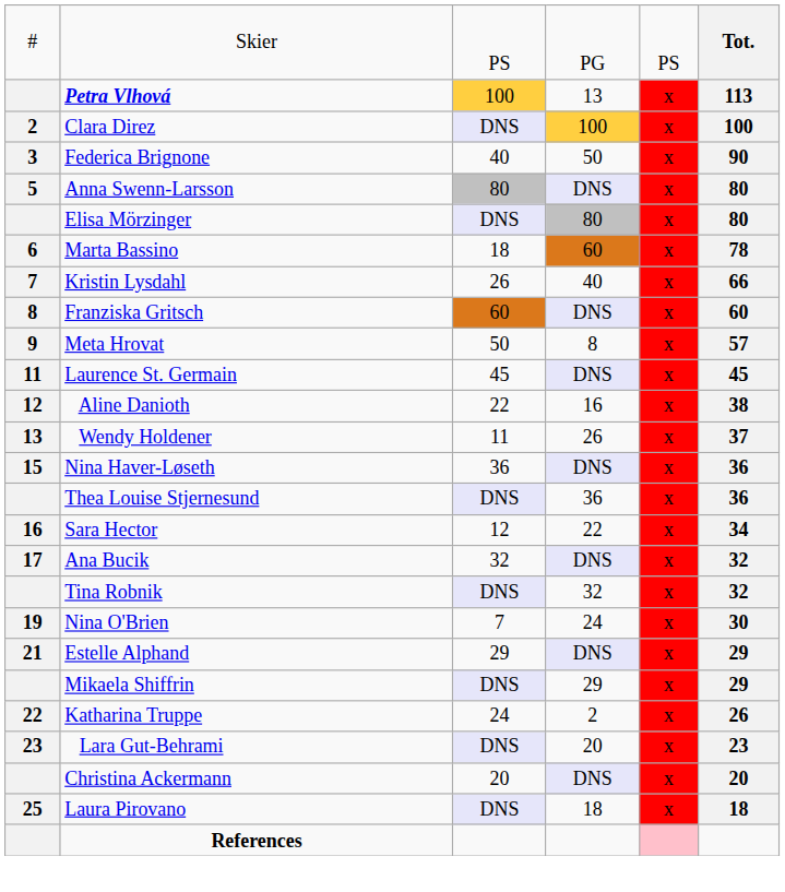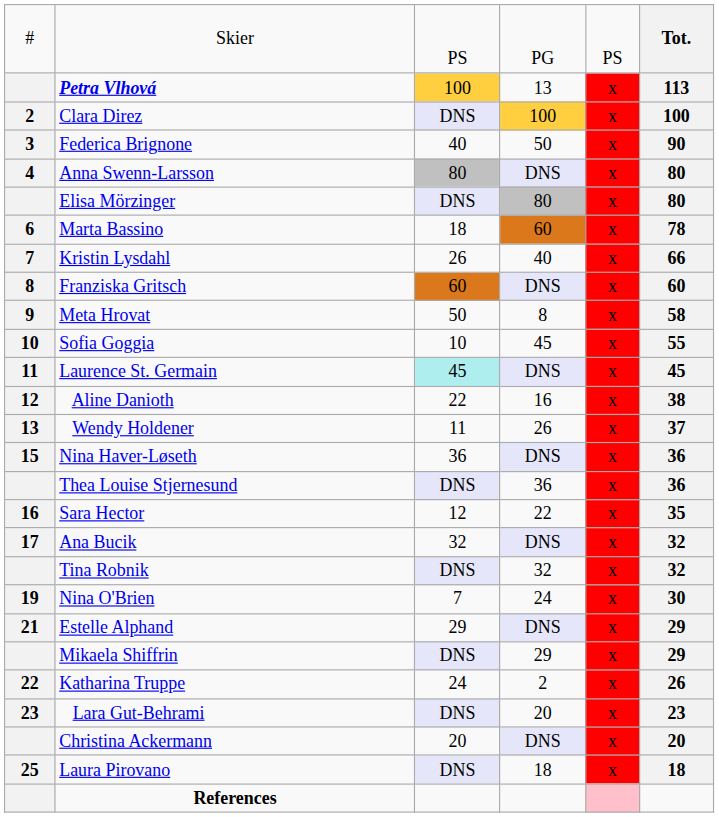 <table class="wikitable" width=40% style="font-size:100%; text-align:center;">
 <tr>
 <td>#</td>
 <td>Skier</td>
 <td><br>   <br>PS</td>
 <td><br> <br>PG</td>
 <td><br> <br>PS</td>
 <th>Tot.</th>
 </tr>
 <tr>
 <th></th>
 <td align=left> <strong><em><a href='#'>Petra Vlhová</a></em></strong></td>
 <td bgcolor=ffcf40>100</td>
 <td>13</td>
 <td bgcolor=red>x</td>
 <th>113</th>
 </tr>
 <tr>
 <th>2</th>
 <td align=left> <a href='#'>Clara Direz</a></td>
 <td bgcolor=lavender>DNS</td>
 <td bgcolor=ffcf40>100</td>
 <td bgcolor=red>x</td>
 <th>100</th>
 </tr>
 <tr>
 <th>3</th>
 <td align=left> <a href='#'>Federica Brignone</a></td>
 <td>40</td>
 <td>50</td>
 <td bgcolor=red>x</td>
 <th>90</th>
 </tr>
 <tr>
-<th>5</th>
+<th>4</th>
 <td align=left> <a href='#'>Anna Swenn-Larsson</a></td>
 <td bgcolor=c0c0c0>80</td>
 <td bgcolor=lavender>DNS</td>
 <td bgcolor=red>x</td>
 <th>80</th>
 </tr>
 <tr>
 <th></th>
 <td align=left> <a href='#'>Elisa Mörzinger</a></td>
 <td bgcolor=lavender>DNS</td>
 <td bgcolor=c0c0c0>80</td>
 <td bgcolor=red>x</td>
 <th>80</th>
 </tr>
 <tr>
 <th>6</th>
 <td align=left> <a href='#'>Marta Bassino</a></td>
 <td>18</td>
 <td bgcolor=db781b>60</td>
 <td bgcolor=red>x</td>
 <th>78</th>
 </tr>
 <tr>
 <th>7</th>
 <td align=left> <a href='#'>Kristin Lysdahl</a></td>
 <td>26</td>
 <td>40</td>
 <td bgcolor=red>x</td>
 <th>66</th>
 </tr>
 <tr>
 <th>8</th>
 <td align=left> <a href='#'>Franziska Gritsch</a></td>
 <td bgcolor=db781b>60</td>
 <td bgcolor=lavender>DNS</td>
 <td bgcolor=red>x</td>
 <th>60</th>
 </tr>
 <tr>
 <th>9</th>
 <td align=left> <a href='#'>Meta Hrovat</a></td>
 <td>50</td>
 <td>8</td>
 <td bgcolor=red>x</td>
-<th>57</th>
+<th>58</th>
+</tr>
+<tr>
+<th>10</th>
+<td align=left> <a href='#'>Sofia Goggia</a></td>
+<td>10</td>
+<td>45</td>
+<td bgcolor=red>x</td>
+<th>55</th>
 </tr>
 <tr>
 <th>11</th>
 <td align=left> <a href='#'>Laurence St. Germain</a></td>
-<td>45</td>
+<td style="background: paleturquoise;">45</td>
 <td bgcolor=lavender>DNS</td>
 <td bgcolor=red>x</td>
 <th>45</th>
 </tr>
 <tr>
 <th>12</th>
 <td align=left>   <a href='#'>Aline Danioth</a></td>
 <td>22</td>
 <td>16</td>
 <td bgcolor=red>x</td>
 <th>38</th>
 </tr>
 <tr>
 <th>13</th>
 <td align=left>   <a href='#'>Wendy Holdener</a></td>
 <td>11</td>
 <td>26</td>
 <td bgcolor=red>x</td>
 <th>37</th>
 </tr>
 <tr>
 <th>15</th>
 <td align=left> <a href='#'>Nina Haver-Løseth</a></td>
 <td>36</td>
 <td bgcolor=lavender>DNS</td>
 <td bgcolor=red>x</td>
 <th>36</th>
 </tr>
 <tr>
 <th></th>
 <td align=left> <a href='#'>Thea Louise Stjernesund</a></td>
 <td bgcolor=lavender>DNS</td>
 <td>36</td>
 <td bgcolor=red>x</td>
 <th>36</th>
 </tr>
 <tr>
 <th>16</th>
 <td align=left> <a href='#'>Sara Hector</a></td>
 <td>12</td>
 <td>22</td>
 <td bgcolor=red>x</td>
-<th>34</th>
+<th>35</th>
 </tr>
 <tr>
 <th>17</th>
 <td align=left> <a href='#'>Ana Bucik</a></td>
 <td>32</td>
 <td bgcolor=lavender>DNS</td>
 <td bgcolor=red>x</td>
 <th>32</th>
 </tr>
 <tr>
 <th></th>
 <td align=left> <a href='#'>Tina Robnik</a></td>
 <td bgcolor=lavender>DNS</td>
 <td>32</td>
 <td bgcolor=red>x</td>
 <th>32</th>
 </tr>
 <tr>
 <th>19</th>
 <td align=left> <a href='#'>Nina O'Brien</a></td>
 <td>7</td>
 <td>24</td>
 <td bgcolor=red>x</td>
 <th>30</th>
 </tr>
 <tr>
 <th>21</th>
 <td align=left> <a href='#'>Estelle Alphand</a></td>
 <td>29</td>
 <td bgcolor=lavender>DNS</td>
 <td bgcolor=red>x</td>
 <th>29</th>
 </tr>
 <tr>
 <th></th>
 <td align=left> <a href='#'>Mikaela Shiffrin</a></td>
 <td bgcolor=lavender>DNS</td>
 <td>29</td>
 <td bgcolor=red>x</td>
 <th>29</th>
 </tr>
 <tr>
 <th>22</th>
 <td align=left> <a href='#'>Katharina Truppe</a></td>
 <td>24</td>
 <td>2</td>
 <td bgcolor=red>x</td>
 <th>26</th>
 </tr>
 <tr>
 <th>23</th>
 <td align=left>   <a href='#'>Lara Gut-Behrami</a></td>
 <td bgcolor=lavender>DNS</td>
 <td>20</td>
 <td bgcolor=red>x</td>
 <th>23</th>
 </tr>
 <tr>
 <th></th>
 <td align=left> <a href='#'>Christina Ackermann</a></td>
 <td>20</td>
 <td bgcolor=lavender>DNS</td>
 <td bgcolor=red>x</td>
 <th>20</th>
 </tr>
 <tr>
 <th>25</th>
 <td align=left> <a href='#'>Laura Pirovano</a></td>
 <td bgcolor=lavender>DNS</td>
 <td>18</td>
 <td bgcolor=red>x</td>
 <th>18</th>
 </tr>
 <tr>
 <th></th>
 <td align=center><strong>References</strong></td>
 <td></td>
 <td></td>
 <td bgcolor=pink></td>
 </tr>
 </table>
